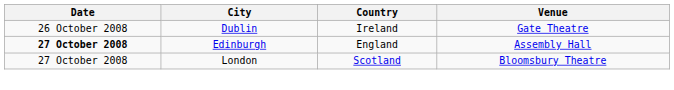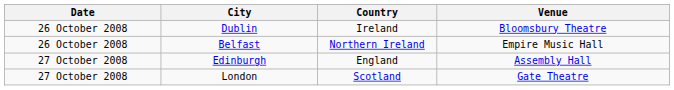 <table class="wikitable" style="text-align:center;">
 <tr>
 <th style="width:200px;">Date</th>
 <th style="width:200px;">City</th>
 <th style="width:150px;">Country</th>
 <th style="width:300px;">Venue</th>
 </tr>
 <tr>
 <td>26 October 2008</td>
 <td><a href='#'>Dublin</a></td>
 <td>Ireland</td>
-<td><a href='#'>Gate Theatre</a></td>
+<td><a href='#'>Bloomsbury Theatre</a></td>
 </tr>
 <tr>
-<td><strong>27 October 2008</strong></td>
+<td>26 October 2008</td>
+<td><a href='#'>Belfast</a></td>
+<td><a href='#'>Northern Ireland</a></td>
+<td>Empire Music Hall</td>
+</tr>
+<tr>
+<td>27 October 2008</td>
 <td><a href='#'>Edinburgh</a></td>
 <td>England</td>
 <td><a href='#'>Assembly Hall</a></td>
 </tr>
 <tr>
 <td>27 October 2008</td>
 <td>London</td>
 <td><a href='#'>Scotland</a></td>
-<td><a href='#'>Bloomsbury Theatre</a></td>
+<td><a href='#'>Gate Theatre</a></td>
 </tr>
 </table>
